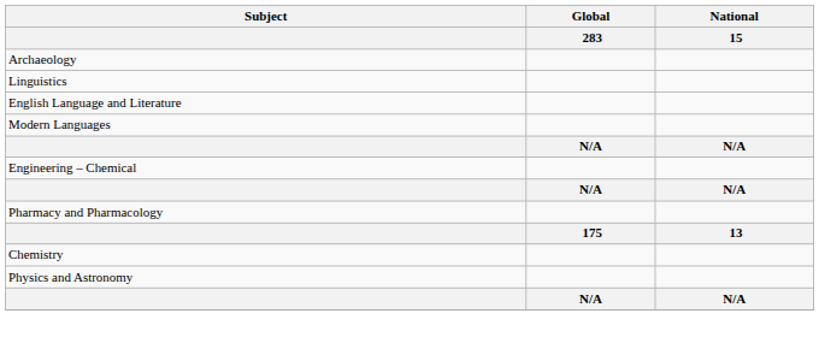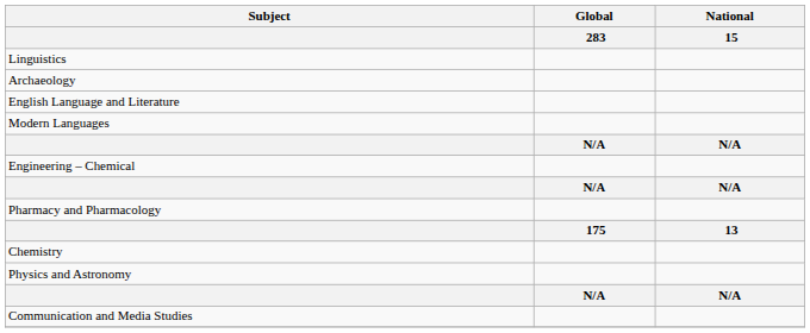 <table class="wikitable sortable" style="width: 100%; font-size: 90%">
 <tr>
 <th>Subject</th>
 <th>Global</th>
 <th>National</th>
 </tr>
 <tr>
 <th></th>
 <th data-sort-value="283"> 283</th>
 <th data-sort-value="15"> 15</th>
 </tr>
 <tr>
+<td>Linguistics</td>
+<td data-sort-value="151–200"></td>
+<td data-sort-value="11–14"></td>
+</tr>
+<tr>
 <td>Archaeology</td>
 <td data-sort-value="101–150"></td>
 <td data-sort-value="9–12"></td>
-</tr>
-<tr>
-<td>Linguistics</td>
-<td data-sort-value="151–200"></td>
-<td data-sort-value="11–14"></td>
 </tr>
 <tr>
 <td>English Language and Literature</td>
 <td data-sort-value="201–250"></td>
 <td data-sort-value="8–9"></td>
 </tr>
 <tr>
 <td>Modern Languages</td>
 <td data-sort-value="201–250"></td>
 <td data-sort-value="10–13"></td>
 </tr>
 <tr>
 <th></th>
 <th>N/A</th>
 <th>N/A</th>
 </tr>
 <tr>
 <td>Engineering – Chemical</td>
 <td data-sort-value="201–250"></td>
 <td data-sort-value="9–10"></td>
 </tr>
 <tr>
 <th></th>
 <th>N/A</th>
 <th>N/A</th>
 </tr>
 <tr>
 <td>Pharmacy and Pharmacology</td>
 <td data-sort-value="74"></td>
 <td data-sort-value="4"></td>
 </tr>
 <tr>
 <th></th>
 <th data-sort-value="175"> 175</th>
 <th data-sort-value="13"> 13</th>
 </tr>
 <tr>
 <td>Chemistry</td>
 <td data-sort-value="151–200"></td>
 <td data-sort-value="13–14"></td>
 </tr>
 <tr>
 <td>Physics and Astronomy</td>
 <td data-sort-value="112"></td>
 <td data-sort-value="9"></td>
 </tr>
 <tr>
 <th></th>
 <th>N/A</th>
 <th>N/A</th>
 </tr>
 <tr>
+<td>Communication and Media Studies</td>
+<td data-sort-value="101–150"></td>
+<td data-sort-value="3–7"></td>
+</tr>
+<tr>
 </tr>
 </table>
